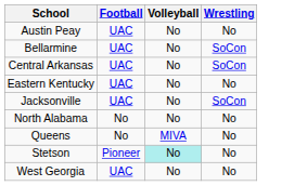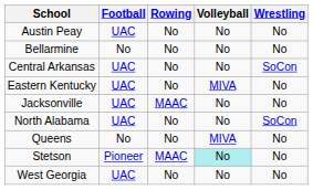 <table class="wikitable sortable">
 <tr align=center>
 <th>School</th>
 <th><a href='#'>Football</a></th>
+<th><a href='#'>Rowing</a></th>
 <th>Volleyball</th>
 <th><a href='#'>Wrestling</a></th>
 </tr>
 <tr align=center>
 <td>Austin Peay</td>
 <td><a href='#'>UAC</a></td>
 <td>No</td>
 <td>No</td>
+<td>No</td>
 </tr>
 <tr align=center>
 <td>Bellarmine</td>
-<td><a href='#'>UAC</a></td>
 <td>No</td>
-<td><a href='#'>SoCon</a></td>
+<td>No</td>
+<td>No</td>
+<td>No</td>
 </tr>
 <tr align=center>
 <td>Central Arkansas</td>
 <td><a href='#'>UAC</a></td>
+<td>No</td>
 <td>No</td>
 <td><a href='#'>SoCon</a></td>
 </tr>
 <tr align=center>
 <td>Eastern Kentucky</td>
 <td><a href='#'>UAC</a></td>
 <td>No</td>
+<td><a href='#'>MIVA</a></td>
 <td>No</td>
 </tr>
 <tr align=center>
 <td>Jacksonville</td>
 <td><a href='#'>UAC</a></td>
+<td><a href='#'>MAAC</a></td>
+<td>No</td>
+<td>No</td>
+</tr>
+<tr align=center>
+<td>North Alabama</td>
+<td><a href='#'>UAC</a></td>
+<td>No</td>
 <td>No</td>
 <td><a href='#'>SoCon</a></td>
 </tr>
 <tr align=center>
-<td>North Alabama</td>
+<td>Queens</td>
 <td>No</td>
-<td>No</td>
-<td>No</td>
-</tr>
-<tr align=center>
-<td>Queens</td>
 <td>No</td>
 <td><a href='#'>MIVA</a></td>
 <td>No</td>
 </tr>
 <tr align=center>
 <td>Stetson</td>
 <td><a href='#'>Pioneer</a></td>
+<td><a href='#'>MAAC</a></td>
 <td style="background: paleturquoise;">No</td>
 <td>No</td>
 </tr>
 <tr align=center>
 <td>West Georgia</td>
 <td><a href='#'>UAC</a></td>
 <td>No</td>
 <td>No</td>
+<td>No</td>
 </tr>
 </table>
